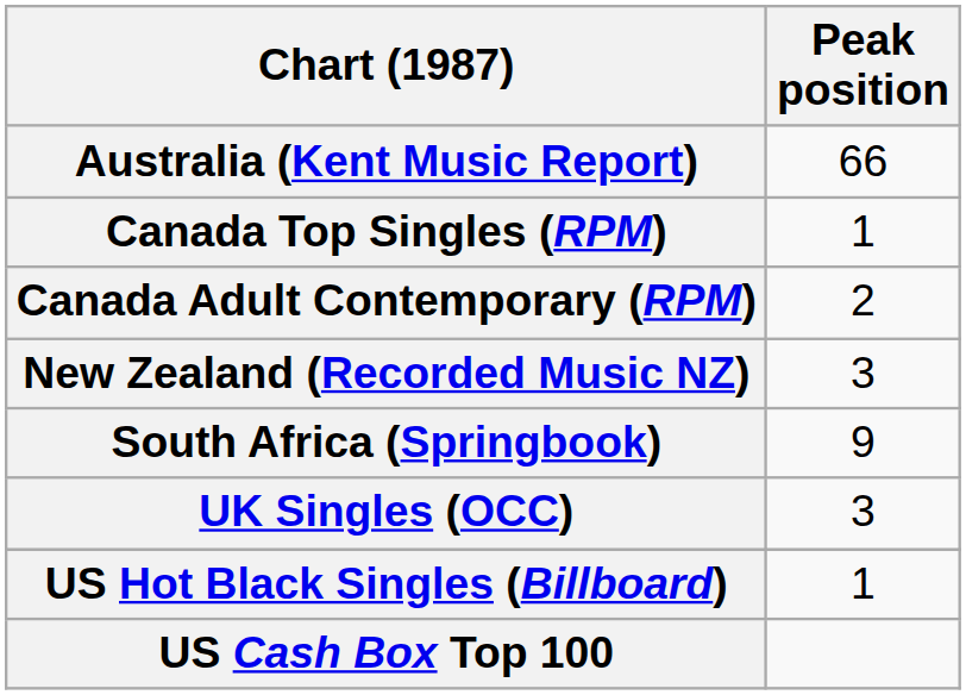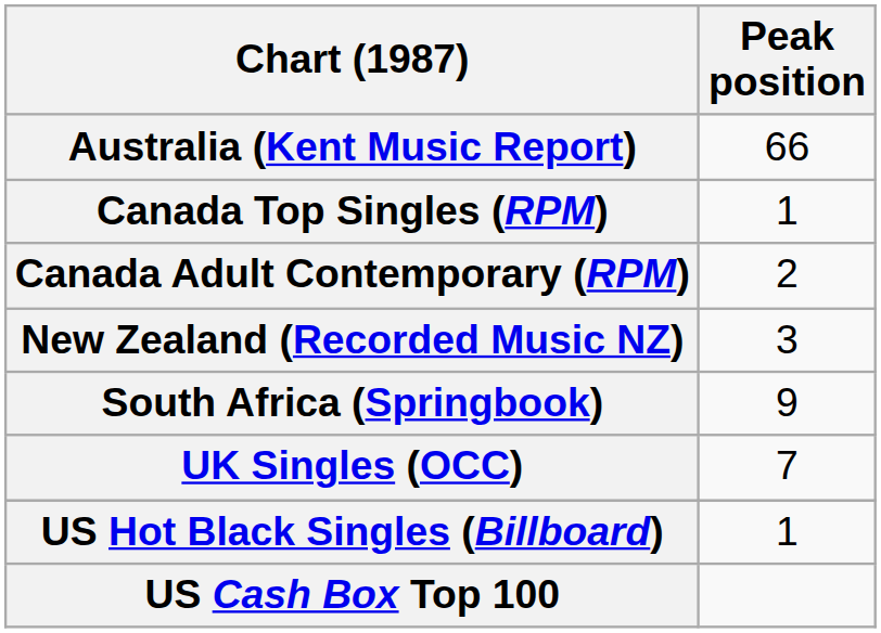 <table class="wikitable plainrowheaders sortable">
 <tr>
 <th>Chart (1987)</th>
 <th>Peak<br>position</th>
 </tr>
 <tr>
 <th scope="row">Australia (<a href='#'>Kent Music Report</a>)</th>
 <td style="text-align:center;">66</td>
 </tr>
 <tr>
 <th scope="row">Canada Top Singles (<em><a href='#'>RPM</a></em>)</th>
 <td style="text-align:center;">1</td>
 </tr>
 <tr>
 <th scope="row">Canada Adult Contemporary (<em><a href='#'>RPM</a></em>)</th>
 <td style="text-align:center;">2</td>
 </tr>
 <tr>
 <th scope="row">New Zealand (<a href='#'>Recorded Music NZ</a>)</th>
 <td style="text-align:center;">3</td>
 </tr>
 <tr>
 <th scope="row">South Africa (<a href='#'>Springbook</a>)</th>
 <td style="text-align:center;">9</td>
 </tr>
 <tr>
 <th scope="row"><a href='#'>UK Singles</a> (<a href='#'>OCC</a>)</th>
-<td align="center">3</td>
+<td align="center">7</td>
 </tr>
 <tr>
 </tr>
 <tr>
 </tr>
 <tr>
 <th scope="row">US <a href='#'>Hot Black Singles</a> (<em><a href='#'>Billboard</a></em>)</th>
 <td style="text-align:center;">1</td>
 </tr>
 <tr>
 <th scope="row">US <a href='#'><em>Cash Box</em></a> Top 100</th>
 <td></td>
 </tr>
 </table>
